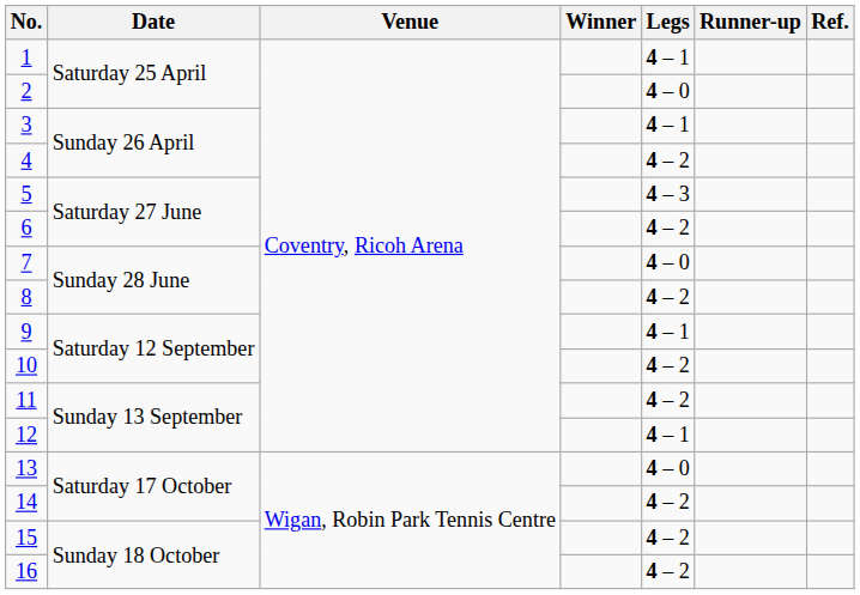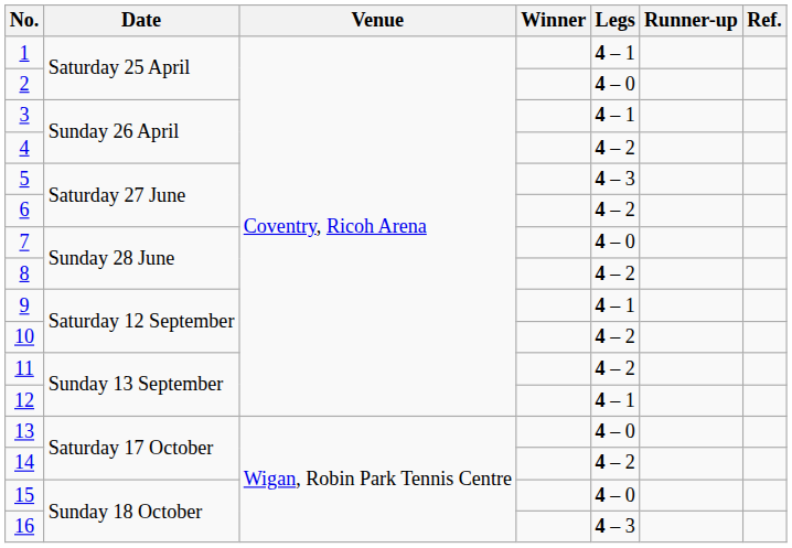 <table class="wikitable">
 <tr>
 <th>No.</th>
 <th>Date</th>
 <th>Venue</th>
 <th>Winner</th>
 <th>Legs</th>
 <th>Runner-up</th>
 <th>Ref.</th>
 </tr>
 <tr>
 <td align=center><a href='#'>1</a></td>
 <td rowspan=2>Saturday 25 April</td>
 <td rowspan=12> <a href='#'>Coventry</a>, <a href='#'>Ricoh Arena</a></td>
 <td align=right></td>
 <td align=center><strong>4</strong> – 1</td>
 <td></td>
 <td align="center"></td>
 </tr>
 <tr>
 <td align=center><a href='#'>2</a></td>
 <td align=right></td>
 <td align=center><strong>4</strong> – 0</td>
 <td></td>
 <td align="center"></td>
 </tr>
 <tr>
 <td align=center><a href='#'>3</a></td>
 <td rowspan=2>Sunday 26 April</td>
 <td align=right></td>
 <td align=center><strong>4</strong> – 1</td>
 <td></td>
 <td align="center"></td>
 </tr>
 <tr>
 <td align=center><a href='#'>4</a></td>
 <td align=right></td>
 <td align=center><strong>4</strong> – 2</td>
 <td></td>
 <td align="center"></td>
 </tr>
 <tr>
 <td align=center><a href='#'>5</a></td>
 <td rowspan=2>Saturday 27 June</td>
 <td align=right></td>
 <td align=center><strong>4</strong> – 3</td>
 <td></td>
 <td align="center"></td>
 </tr>
 <tr>
 <td align=center><a href='#'>6</a></td>
 <td align=right></td>
 <td align=center><strong>4</strong> – 2</td>
 <td></td>
 <td align="center"></td>
 </tr>
 <tr>
 <td align=center><a href='#'>7</a></td>
 <td rowspan=2>Sunday 28 June</td>
 <td align=right></td>
 <td align=center><strong>4</strong> – 0</td>
 <td></td>
 <td align="center"></td>
 </tr>
 <tr>
 <td align=center><a href='#'>8</a></td>
 <td align=right></td>
 <td align=center><strong>4</strong> – 2</td>
 <td></td>
 <td align="center"></td>
 </tr>
 <tr>
 <td align=center><a href='#'>9</a></td>
 <td rowspan=2>Saturday 12 September</td>
 <td align=right></td>
 <td align=center><strong>4</strong> – 1</td>
 <td></td>
 <td align="center"></td>
 </tr>
 <tr>
 <td align=center><a href='#'>10</a></td>
 <td align=right></td>
 <td align=center><strong>4</strong> – 2</td>
 <td></td>
 <td align="center"></td>
 </tr>
 <tr>
 <td align=center><a href='#'>11</a></td>
 <td rowspan=2>Sunday 13 September</td>
 <td align=right></td>
 <td align=center><strong>4</strong> – 2</td>
 <td></td>
 <td align="center"></td>
 </tr>
 <tr>
 <td align=center><a href='#'>12</a></td>
 <td align=right></td>
 <td align=center><strong>4</strong> – 1</td>
 <td></td>
 <td align="center"></td>
 </tr>
 <tr>
 <td align=center><a href='#'>13</a></td>
 <td rowspan=2>Saturday 17 October</td>
 <td rowspan=4> <a href='#'>Wigan</a>, Robin Park Tennis Centre</td>
 <td align=right></td>
 <td align=center><strong>4</strong> – 0</td>
 <td></td>
 <td align="center"></td>
 </tr>
 <tr>
 <td align=center><a href='#'>14</a></td>
 <td align=right></td>
 <td align=center><strong>4</strong> – 2</td>
 <td></td>
 <td align="center"></td>
 </tr>
 <tr>
 <td align=center><a href='#'>15</a></td>
 <td rowspan=2>Sunday 18 October</td>
 <td align=right></td>
-<td align=center><strong>4</strong> – 2</td>
+<td align=center><strong>4</strong> – 0</td>
 <td></td>
 <td align="center"></td>
 </tr>
 <tr>
 <td align=center><a href='#'>16</a></td>
 <td align=right></td>
-<td align=center><strong>4</strong> – 2</td>
+<td align=center><strong>4</strong> – 3</td>
 <td></td>
 <td align="center"></td>
 </tr>
 </table>
